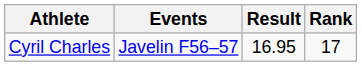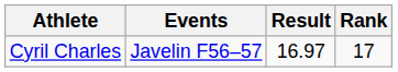 <table class=wikitable style="font-size:90%">
 <tr align=center>
 <th scope="col">Athlete</th>
 <th scope="col">Events</th>
 <th scope="col">Result</th>
 <th scope="col">Rank</th>
 </tr>
 <tr align=center>
 <td align=left><a href='#'>Cyril Charles</a></td>
 <td align=left><a href='#'>Javelin F56–57</a></td>
-<td>16.95</td>
+<td>16.97</td>
 <td>17</td>
 </tr>
 </table>
